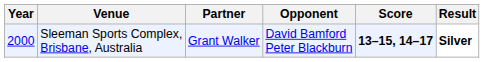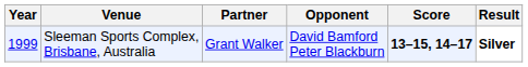 <table class="sortable wikitable" style="font-size: 90%;">
 <tr>
 <th>Year</th>
 <th>Venue</th>
 <th>Partner</th>
 <th>Opponent</th>
 <th>Score</th>
 <th>Result</th>
 </tr>
 <tr style="background:#ECF2FF">
-<td align="center"><a href='#'>2000</a></td>
+<td align="center"><a href='#'>1999</a></td>
 <td align="left">Sleeman Sports Complex,<br><a href='#'>Brisbane</a>, Australia</td>
 <td align="left"> <a href='#'>Grant Walker</a></td>
 <td align="left"> <a href='#'>David Bamford</a><br> <a href='#'>Peter Blackburn</a></td>
 <td align="left"><strong>13–15, 14–17</strong></td>
 <td align="left" bgcolor="#ffffff"> <strong>Silver</strong></td>
 </tr>
 </table>
